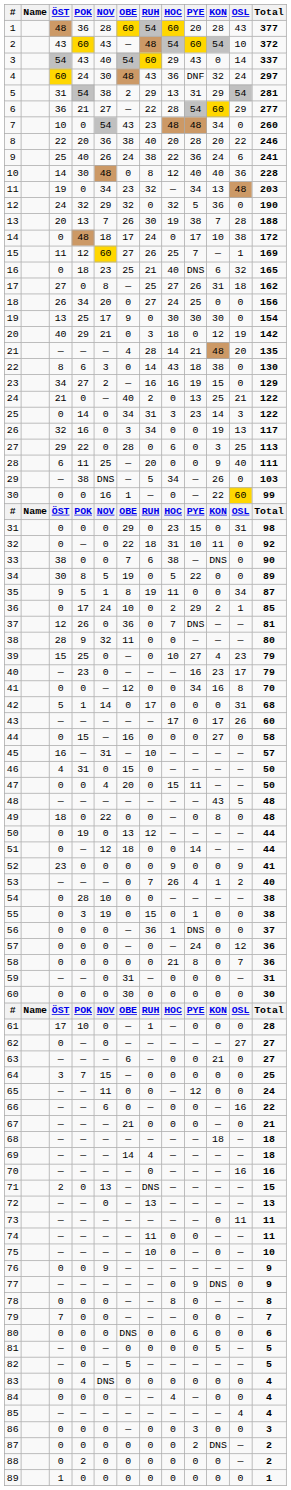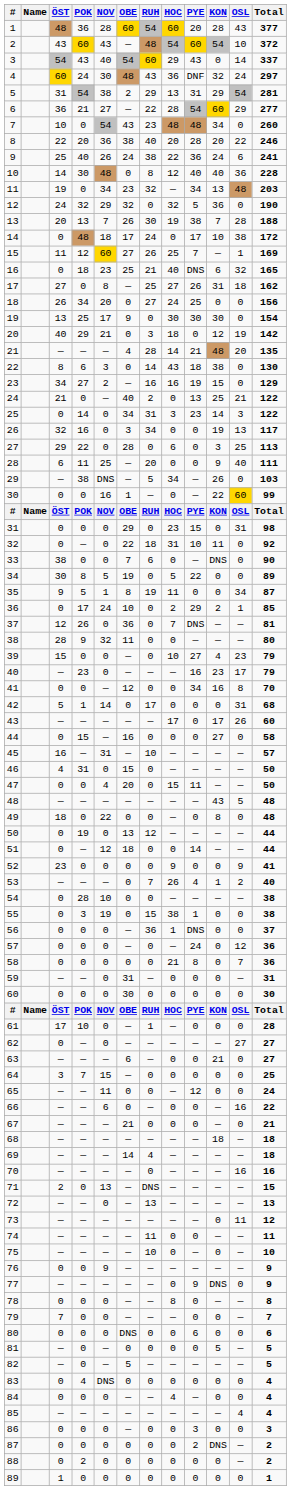 <table class="wikitable sortable" style="text-align:center;">
 <tr>
 <th>#</th>
 <th>Name</th>
 <th><a href='#'>ÖST</a></th>
 <th><a href='#'>POK</a></th>
 <th><a href='#'>NOV</a></th>
 <th><a href='#'>OBE</a></th>
 <th><a href='#'>RUH</a></th>
 <th><a href='#'>HOC</a></th>
 <th><a href='#'>PYE</a></th>
 <th><a href='#'>KON</a></th>
 <th><a href='#'>OSL</a></th>
 <th><strong>Total</strong> </th>
 </tr>
 <tr>
 <td>1</td>
 <td align="left"></td>
 <td bgcolor="CC9966">48</td>
 <td>36</td>
 <td>28</td>
 <td bgcolor="gold">60</td>
 <td bgcolor="silver">54</td>
 <td bgcolor="gold">60</td>
 <td>20</td>
 <td>28</td>
 <td>43</td>
 <td><strong>377</strong></td>
 </tr>
 <tr>
 <td>2</td>
 <td align="left"></td>
 <td>43</td>
 <td bgcolor="gold">60</td>
 <td>43</td>
 <td>—</td>
 <td bgcolor="CC9966">48</td>
 <td bgcolor="silver">54</td>
 <td bgcolor="gold">60</td>
 <td bgcolor="silver">54</td>
 <td>10</td>
 <td><strong>372</strong></td>
 </tr>
 <tr>
 <td>3</td>
 <td align="left"></td>
 <td bgcolor="silver">54</td>
 <td>43</td>
 <td>40</td>
 <td bgcolor="silver">54</td>
 <td bgcolor="gold">60</td>
 <td>29</td>
 <td>43</td>
 <td>0</td>
 <td>14</td>
 <td><strong>337</strong></td>
 </tr>
 <tr>
 <td>4</td>
 <td align="left"></td>
 <td bgcolor="gold">60</td>
 <td>24</td>
 <td>30</td>
 <td bgcolor="CC9966">48</td>
 <td>43</td>
 <td>36</td>
 <td>DNF</td>
 <td>32</td>
 <td>24</td>
 <td><strong>297</strong></td>
 </tr>
 <tr>
 <td>5</td>
 <td align="left"></td>
 <td>31</td>
 <td bgcolor="silver">54</td>
 <td>38</td>
 <td>2</td>
 <td>29</td>
 <td>13</td>
 <td>31</td>
 <td>29</td>
 <td bgcolor="silver">54</td>
 <td><strong>281</strong></td>
 </tr>
 <tr>
 <td>6</td>
 <td align="left"></td>
 <td>36</td>
 <td>21</td>
 <td>27</td>
 <td>—</td>
 <td>22</td>
 <td>28</td>
 <td bgcolor="silver">54</td>
 <td bgcolor="gold">60</td>
 <td>29</td>
 <td><strong>277</strong></td>
 </tr>
 <tr>
 <td>7</td>
 <td align="left"></td>
 <td>10</td>
 <td>0</td>
 <td bgcolor="silver">54</td>
 <td>43</td>
 <td>23</td>
 <td bgcolor="CC9966">48</td>
 <td bgcolor="CC9966">48</td>
 <td>34</td>
 <td>0</td>
 <td><strong>260</strong></td>
 </tr>
 <tr>
 <td>8</td>
 <td align="left"></td>
 <td>22</td>
 <td>20</td>
 <td>36</td>
 <td>38</td>
 <td>40</td>
 <td>20</td>
 <td>28</td>
 <td>20</td>
 <td>22</td>
 <td><strong>246</strong></td>
 </tr>
 <tr>
 <td>9</td>
 <td align="left"></td>
 <td>25</td>
 <td>40</td>
 <td>26</td>
 <td>24</td>
 <td>38</td>
 <td>22</td>
 <td>36</td>
 <td>24</td>
 <td>6</td>
 <td><strong>241</strong></td>
 </tr>
 <tr>
 <td>10</td>
 <td align="left"></td>
 <td>14</td>
 <td>30</td>
 <td bgcolor="CC9966">48</td>
 <td>0</td>
 <td>8</td>
 <td>12</td>
 <td>40</td>
 <td>40</td>
 <td>36</td>
 <td><strong>228</strong></td>
 </tr>
 <tr>
 <td>11</td>
 <td align="left"></td>
 <td>19</td>
 <td>0</td>
 <td>34</td>
 <td>23</td>
 <td>32</td>
 <td>—</td>
 <td>34</td>
 <td>13</td>
 <td bgcolor="CC9966">48</td>
 <td><strong>203</strong></td>
 </tr>
 <tr>
 <td>12</td>
 <td align="left"></td>
 <td>24</td>
 <td>32</td>
 <td>29</td>
 <td>32</td>
 <td>0</td>
 <td>32</td>
 <td>5</td>
 <td>36</td>
 <td>0</td>
 <td><strong>190</strong></td>
 </tr>
 <tr>
 <td>13</td>
 <td align="left"></td>
 <td>20</td>
 <td>13</td>
 <td>7</td>
 <td>26</td>
 <td>30</td>
 <td>19</td>
 <td>38</td>
 <td>7</td>
 <td>28</td>
 <td><strong>188</strong></td>
 </tr>
 <tr>
 <td>14</td>
 <td align="left"></td>
 <td>0</td>
 <td bgcolor="CC9966">48</td>
 <td>18</td>
 <td>17</td>
 <td>24</td>
 <td>0</td>
 <td>17</td>
 <td>10</td>
 <td>38</td>
 <td><strong>172</strong></td>
 </tr>
 <tr>
 <td>15</td>
 <td align="left"></td>
 <td>11</td>
 <td>12</td>
 <td bgcolor="gold">60</td>
 <td>27</td>
 <td>26</td>
 <td>25</td>
 <td>7</td>
 <td>—</td>
 <td>1</td>
 <td><strong>169</strong></td>
 </tr>
 <tr>
 <td>16</td>
 <td align="left"></td>
 <td>0</td>
 <td>18</td>
 <td>23</td>
 <td>25</td>
 <td>21</td>
 <td>40</td>
 <td>DNS</td>
 <td>6</td>
 <td>32</td>
 <td><strong>165</strong></td>
 </tr>
 <tr>
 <td>17</td>
 <td align="left"></td>
 <td>27</td>
 <td>0</td>
 <td>8</td>
 <td>—</td>
 <td>25</td>
 <td>27</td>
 <td>26</td>
 <td>31</td>
 <td>18</td>
 <td><strong>162</strong></td>
 </tr>
 <tr>
 <td>18</td>
 <td align="left"></td>
 <td>26</td>
 <td>34</td>
 <td>20</td>
 <td>0</td>
 <td>27</td>
 <td>24</td>
 <td>25</td>
 <td>0</td>
 <td>0</td>
 <td><strong>156</strong></td>
 </tr>
 <tr>
 <td>19</td>
 <td align="left"></td>
 <td>13</td>
 <td>25</td>
 <td>17</td>
 <td>9</td>
 <td>0</td>
 <td>30</td>
 <td>30</td>
 <td>30</td>
 <td>0</td>
 <td><strong>154</strong></td>
 </tr>
 <tr>
 <td>20</td>
 <td align="left"></td>
 <td>40</td>
 <td>29</td>
 <td>21</td>
 <td>0</td>
 <td>3</td>
 <td>18</td>
 <td>0</td>
 <td>12</td>
 <td>19</td>
 <td><strong>142</strong></td>
 </tr>
 <tr>
 <td>21</td>
 <td align="left"></td>
 <td>—</td>
 <td>—</td>
 <td>—</td>
 <td>4</td>
 <td>28</td>
 <td>14</td>
 <td>21</td>
 <td bgcolor="CC9966">48</td>
 <td>20</td>
 <td><strong>135</strong></td>
 </tr>
 <tr>
 <td>22</td>
 <td align="left"></td>
 <td>8</td>
 <td>6</td>
 <td>3</td>
 <td>0</td>
 <td>14</td>
 <td>43</td>
 <td>18</td>
 <td>38</td>
 <td>0</td>
 <td><strong>130</strong></td>
 </tr>
 <tr>
 <td>23</td>
 <td align="left"></td>
 <td>34</td>
 <td>27</td>
 <td>2</td>
 <td>—</td>
 <td>16</td>
 <td>16</td>
 <td>19</td>
 <td>15</td>
 <td>0</td>
 <td><strong>129</strong></td>
 </tr>
 <tr>
 <td>24</td>
 <td align="left"></td>
 <td>21</td>
 <td>0</td>
 <td>—</td>
 <td>40</td>
 <td>2</td>
 <td>0</td>
 <td>13</td>
 <td>25</td>
 <td>21</td>
 <td><strong>122</strong></td>
 </tr>
 <tr>
 <td>25</td>
 <td align="left"></td>
 <td>0</td>
 <td>14</td>
 <td>0</td>
 <td>34</td>
 <td>31</td>
 <td>3</td>
 <td>23</td>
 <td>14</td>
 <td>3</td>
 <td><strong>122</strong></td>
 </tr>
 <tr>
 <td>26</td>
 <td align="left"></td>
 <td>32</td>
 <td>16</td>
 <td>0</td>
 <td>3</td>
 <td>34</td>
 <td>0</td>
 <td>0</td>
 <td>19</td>
 <td>13</td>
 <td><strong>117</strong></td>
 </tr>
 <tr>
 <td>27</td>
 <td align="left"></td>
 <td>29</td>
 <td>22</td>
 <td>0</td>
 <td>28</td>
 <td>0</td>
 <td>6</td>
 <td>0</td>
 <td>3</td>
 <td>25</td>
 <td><strong>113</strong></td>
 </tr>
 <tr>
 <td>28</td>
 <td align="left"></td>
 <td>6</td>
 <td>11</td>
 <td>25</td>
 <td>—</td>
 <td>20</td>
 <td>0</td>
 <td>0</td>
 <td>9</td>
 <td>40</td>
 <td><strong>111</strong></td>
 </tr>
 <tr>
 <td>29</td>
 <td align="left"></td>
 <td>—</td>
 <td>38</td>
 <td>DNS</td>
 <td>—</td>
 <td>5</td>
 <td>34</td>
 <td>—</td>
 <td>26</td>
 <td>0</td>
 <td><strong>103</strong></td>
 </tr>
 <tr>
 <td>30</td>
 <td align="left"></td>
 <td>0</td>
 <td>0</td>
 <td>16</td>
 <td>1</td>
 <td>—</td>
 <td>0</td>
 <td>—</td>
 <td>22</td>
 <td bgcolor="gold">60</td>
 <td><strong>99</strong></td>
 </tr>
 <tr>
 <th>#</th>
 <th>Name</th>
 <th><a href='#'>ÖST</a></th>
 <th><a href='#'>POK</a></th>
 <th><a href='#'>NOV</a></th>
 <th><a href='#'>OBE</a></th>
 <th><a href='#'>RUH</a></th>
 <th><a href='#'>HOC</a></th>
 <th><a href='#'>PYE</a></th>
 <th><a href='#'>KON</a></th>
 <th><a href='#'>OSL</a></th>
 <th><strong>Total</strong></th>
 </tr>
 <tr>
 <td>31</td>
 <td align="left"></td>
 <td>0</td>
 <td>0</td>
 <td>0</td>
 <td>29</td>
 <td>0</td>
 <td>23</td>
 <td>15</td>
 <td>0</td>
 <td>31</td>
 <td><strong>98</strong></td>
 </tr>
 <tr>
 <td>32</td>
 <td align="left"></td>
 <td>0</td>
 <td>—</td>
 <td>0</td>
 <td>22</td>
 <td>18</td>
 <td>31</td>
 <td>10</td>
 <td>11</td>
 <td>0</td>
 <td><strong>92</strong></td>
 </tr>
 <tr>
 <td>33</td>
 <td align="left"></td>
 <td>38</td>
 <td>0</td>
 <td>0</td>
 <td>7</td>
 <td>6</td>
-<td>38</td>
+<td>0</td>
 <td>—</td>
 <td>DNS</td>
 <td>0</td>
 <td><strong>90</strong></td>
 </tr>
 <tr>
 <td>34</td>
 <td align="left"></td>
 <td>30</td>
 <td>8</td>
 <td>5</td>
 <td>19</td>
 <td>0</td>
 <td>5</td>
 <td>22</td>
 <td>0</td>
 <td>0</td>
 <td><strong>89</strong></td>
 </tr>
 <tr>
 <td>35</td>
 <td align="left"></td>
 <td>9</td>
 <td>5</td>
 <td>1</td>
 <td>8</td>
 <td>19</td>
 <td>11</td>
 <td>0</td>
 <td>0</td>
 <td>34</td>
 <td><strong>87</strong></td>
 </tr>
 <tr>
 <td>36</td>
 <td align="left"></td>
 <td>0</td>
 <td>17</td>
 <td>24</td>
 <td>10</td>
 <td>0</td>
 <td>2</td>
 <td>29</td>
 <td>2</td>
 <td>1</td>
 <td><strong>85</strong></td>
 </tr>
 <tr>
 <td>37</td>
 <td align="left"></td>
 <td>12</td>
 <td>26</td>
 <td>0</td>
 <td>36</td>
 <td>0</td>
 <td>7</td>
 <td>DNS</td>
 <td>—</td>
 <td>—</td>
 <td><strong>81</strong></td>
 </tr>
 <tr>
 <td>38</td>
 <td align="left"></td>
 <td>28</td>
 <td>9</td>
 <td>32</td>
 <td>11</td>
 <td>0</td>
 <td>0</td>
 <td>—</td>
 <td>—</td>
 <td>—</td>
 <td><strong>80</strong></td>
 </tr>
 <tr>
 <td>39</td>
 <td align="left"></td>
 <td>15</td>
-<td>25</td>
+<td>0</td>
 <td>0</td>
 <td>—</td>
 <td>0</td>
 <td>10</td>
 <td>27</td>
 <td>4</td>
 <td>23</td>
 <td><strong>79</strong></td>
 </tr>
 <tr>
 <td>40</td>
 <td align="left"></td>
 <td>—</td>
 <td>23</td>
 <td>0</td>
 <td>—</td>
 <td>—</td>
 <td>—</td>
 <td>16</td>
 <td>23</td>
 <td>17</td>
 <td><strong>79</strong></td>
 </tr>
 <tr>
 <td>41</td>
 <td align="left"></td>
 <td>0</td>
 <td>0</td>
 <td>—</td>
 <td>12</td>
 <td>0</td>
 <td>0</td>
 <td>34</td>
 <td>16</td>
 <td>8</td>
 <td><strong>70</strong></td>
 </tr>
 <tr>
 <td>42</td>
 <td align="left"></td>
 <td>5</td>
 <td>1</td>
 <td>14</td>
 <td>0</td>
 <td>17</td>
 <td>0</td>
 <td>0</td>
 <td>0</td>
 <td>31</td>
 <td><strong>68</strong></td>
 </tr>
 <tr>
 <td>43</td>
 <td align="left"></td>
 <td>—</td>
 <td>—</td>
 <td>—</td>
 <td>—</td>
 <td>—</td>
 <td>17</td>
 <td>0</td>
 <td>17</td>
 <td>26</td>
 <td><strong>60</strong></td>
 </tr>
 <tr>
 <td>44</td>
 <td align="left"></td>
 <td>0</td>
 <td>15</td>
 <td>—</td>
 <td>16</td>
 <td>0</td>
 <td>0</td>
 <td>0</td>
 <td>27</td>
 <td>0</td>
 <td><strong>58</strong></td>
 </tr>
 <tr>
 <td>45</td>
 <td align="left"></td>
 <td>16</td>
 <td>—</td>
 <td>31</td>
 <td>—</td>
 <td>10</td>
 <td>—</td>
 <td>—</td>
 <td>—</td>
 <td>—</td>
 <td><strong>57</strong></td>
 </tr>
 <tr>
 <td>46</td>
 <td align="left"></td>
 <td>4</td>
 <td>31</td>
 <td>0</td>
 <td>15</td>
 <td>0</td>
 <td>—</td>
 <td>—</td>
 <td>—</td>
 <td>—</td>
 <td><strong>50</strong></td>
 </tr>
 <tr>
 <td>47</td>
 <td align="left"></td>
 <td>0</td>
 <td>0</td>
 <td>4</td>
 <td>20</td>
 <td>0</td>
 <td>15</td>
 <td>11</td>
 <td>—</td>
 <td>—</td>
 <td><strong>50</strong></td>
 </tr>
 <tr>
 <td>48</td>
 <td align="left"></td>
 <td>—</td>
 <td>—</td>
 <td>—</td>
 <td>—</td>
 <td>—</td>
 <td>—</td>
 <td>—</td>
 <td>43</td>
 <td>5</td>
 <td><strong>48</strong></td>
 </tr>
 <tr>
 <td>49</td>
 <td align="left"></td>
 <td>18</td>
 <td>0</td>
 <td>22</td>
 <td>0</td>
 <td>0</td>
 <td>—</td>
 <td>0</td>
 <td>8</td>
 <td>0</td>
 <td><strong>48</strong></td>
 </tr>
 <tr>
 <td>50</td>
 <td align="left"></td>
 <td>0</td>
 <td>19</td>
 <td>0</td>
 <td>13</td>
 <td>12</td>
 <td>—</td>
 <td>—</td>
 <td>—</td>
 <td>—</td>
 <td><strong>44</strong></td>
 </tr>
 <tr>
 <td>51</td>
 <td align="left"></td>
 <td>0</td>
 <td>—</td>
 <td>12</td>
 <td>18</td>
 <td>0</td>
 <td>0</td>
 <td>14</td>
 <td>—</td>
 <td>—</td>
 <td><strong>44</strong></td>
 </tr>
 <tr>
 <td>52</td>
 <td align="left"></td>
 <td>23</td>
 <td>0</td>
 <td>0</td>
 <td>0</td>
 <td>0</td>
 <td>9</td>
 <td>0</td>
 <td>0</td>
 <td>9</td>
 <td><strong>41</strong></td>
 </tr>
 <tr>
 <td>53</td>
 <td align="left"></td>
 <td>—</td>
 <td>—</td>
 <td>—</td>
 <td>0</td>
 <td>7</td>
 <td>26</td>
 <td>4</td>
 <td>1</td>
 <td>2</td>
 <td><strong>40</strong></td>
 </tr>
 <tr>
 <td>54</td>
 <td align="left"></td>
 <td>0</td>
 <td>28</td>
 <td>10</td>
 <td>0</td>
 <td>0</td>
 <td>—</td>
 <td>—</td>
 <td>—</td>
 <td>—</td>
 <td><strong>38</strong></td>
 </tr>
 <tr>
 <td>55</td>
 <td align="left"></td>
 <td>0</td>
 <td>3</td>
 <td>19</td>
 <td>0</td>
 <td>15</td>
-<td>0</td>
+<td>38</td>
 <td>1</td>
 <td>0</td>
 <td>0</td>
 <td><strong>38</strong></td>
 </tr>
 <tr>
 <td>56</td>
 <td align="left"></td>
 <td>0</td>
 <td>0</td>
 <td>0</td>
 <td>—</td>
 <td>36</td>
 <td>1</td>
 <td>DNS</td>
 <td>0</td>
 <td>0</td>
 <td><strong>37</strong></td>
 </tr>
 <tr>
 <td>57</td>
 <td align="left"></td>
 <td>0</td>
 <td>0</td>
 <td>0</td>
 <td>—</td>
 <td>0</td>
 <td>—</td>
 <td>24</td>
 <td>0</td>
 <td>12</td>
 <td><strong>36</strong></td>
 </tr>
 <tr>
 <td>58</td>
 <td align="left"></td>
 <td>0</td>
 <td>0</td>
 <td>0</td>
 <td>0</td>
 <td>0</td>
 <td>21</td>
 <td>8</td>
 <td>0</td>
 <td>7</td>
 <td><strong>36</strong></td>
 </tr>
 <tr>
 <td>59</td>
 <td align="left"></td>
 <td>—</td>
 <td>—</td>
 <td>0</td>
 <td>31</td>
 <td>—</td>
 <td>0</td>
 <td>0</td>
 <td>0</td>
 <td>—</td>
 <td><strong>31</strong></td>
 </tr>
 <tr>
 <td>60</td>
 <td align="left"></td>
 <td>0</td>
 <td>0</td>
 <td>0</td>
 <td>30</td>
 <td>0</td>
 <td>0</td>
 <td>0</td>
 <td>0</td>
 <td>0</td>
 <td><strong>30</strong></td>
 </tr>
 <tr>
 <th>#</th>
 <th>Name</th>
 <th><a href='#'>ÖST</a></th>
 <th><a href='#'>POK</a></th>
 <th><a href='#'>NOV</a></th>
 <th><a href='#'>OBE</a></th>
 <th><a href='#'>RUH</a></th>
 <th><a href='#'>HOC</a></th>
 <th><a href='#'>PYE</a></th>
 <th><a href='#'>KON</a></th>
 <th><a href='#'>OSL</a></th>
 <th><strong>Total</strong></th>
 </tr>
 <tr>
 <td>61</td>
 <td align="left"></td>
 <td>17</td>
 <td>10</td>
 <td>0</td>
 <td>—</td>
 <td>1</td>
 <td>—</td>
 <td>0</td>
 <td>0</td>
 <td>0</td>
 <td><strong>28</strong></td>
 </tr>
 <tr>
 <td>62</td>
 <td align="left"></td>
 <td>0</td>
 <td>—</td>
 <td>0</td>
 <td>—</td>
 <td>—</td>
 <td>—</td>
 <td>—</td>
 <td>—</td>
 <td>27</td>
 <td><strong>27</strong></td>
 </tr>
 <tr>
 <td>63</td>
 <td align="left"></td>
 <td>—</td>
 <td>—</td>
 <td>—</td>
 <td>6</td>
 <td>—</td>
 <td>0</td>
 <td>0</td>
 <td>21</td>
 <td>0</td>
 <td><strong>27</strong></td>
 </tr>
 <tr>
 <td>64</td>
 <td align="left"></td>
 <td>3</td>
 <td>7</td>
 <td>15</td>
 <td>—</td>
 <td>0</td>
 <td>0</td>
 <td>0</td>
 <td>0</td>
 <td>0</td>
 <td><strong>25</strong></td>
 </tr>
 <tr>
 <td>65</td>
 <td align="left"></td>
 <td>—</td>
 <td>—</td>
 <td>11</td>
 <td>0</td>
 <td>0</td>
 <td>—</td>
 <td>12</td>
 <td>0</td>
 <td>0</td>
 <td><strong>24</strong></td>
 </tr>
 <tr>
 <td>66</td>
 <td align="left"></td>
 <td>—</td>
 <td>—</td>
 <td>6</td>
 <td>0</td>
 <td>—</td>
 <td>0</td>
 <td>0</td>
 <td>—</td>
 <td>16</td>
 <td><strong>22</strong></td>
 </tr>
 <tr>
 <td>67</td>
 <td align="left"></td>
 <td>—</td>
 <td>—</td>
 <td>—</td>
 <td>21</td>
 <td>0</td>
 <td>0</td>
 <td>0</td>
 <td>—</td>
 <td>0</td>
 <td><strong>21</strong></td>
 </tr>
 <tr>
 <td>68</td>
 <td align="left"></td>
 <td>—</td>
 <td>—</td>
 <td>—</td>
 <td>—</td>
 <td>—</td>
 <td>—</td>
 <td>—</td>
 <td>18</td>
 <td>—</td>
 <td><strong>18</strong></td>
 </tr>
 <tr>
 <td>69</td>
 <td align="left"></td>
 <td>—</td>
 <td>—</td>
 <td>—</td>
 <td>14</td>
 <td>4</td>
 <td>—</td>
 <td>—</td>
 <td>—</td>
 <td>—</td>
 <td><strong>18</strong></td>
 </tr>
 <tr>
 <td>70</td>
 <td align="left"></td>
 <td>—</td>
 <td>—</td>
 <td>—</td>
 <td>—</td>
 <td>0</td>
 <td>—</td>
 <td>—</td>
 <td>—</td>
 <td>16</td>
 <td><strong>16</strong></td>
 </tr>
 <tr>
 <td>71</td>
 <td align="left"></td>
 <td>2</td>
 <td>0</td>
 <td>13</td>
 <td>—</td>
 <td>DNS</td>
 <td>—</td>
 <td>—</td>
 <td>—</td>
 <td>—</td>
 <td><strong>15</strong></td>
 </tr>
 <tr>
 <td>72</td>
 <td align="left"></td>
 <td>—</td>
 <td>—</td>
 <td>0</td>
 <td>—</td>
 <td>13</td>
 <td>—</td>
 <td>—</td>
 <td>—</td>
 <td>—</td>
 <td><strong>13</strong></td>
 </tr>
 <tr>
 <td>73</td>
 <td align="left"></td>
 <td>—</td>
 <td>—</td>
 <td>—</td>
 <td>—</td>
 <td>—</td>
 <td>—</td>
 <td>—</td>
 <td>0</td>
 <td>11</td>
-<td><strong>11</strong></td>
+<td><strong>12</strong></td>
 </tr>
 <tr>
 <td>74</td>
 <td align="left"></td>
 <td>—</td>
 <td>—</td>
 <td>—</td>
 <td>—</td>
 <td>11</td>
 <td>0</td>
 <td>0</td>
 <td>—</td>
 <td>—</td>
 <td><strong>11</strong></td>
 </tr>
 <tr>
 <td>75</td>
 <td align="left"></td>
 <td>—</td>
 <td>—</td>
 <td>—</td>
 <td>—</td>
 <td>10</td>
 <td>0</td>
 <td>—</td>
 <td>0</td>
 <td>—</td>
 <td><strong>10</strong></td>
 </tr>
 <tr>
 <td>76</td>
 <td align="left"></td>
 <td>0</td>
 <td>0</td>
 <td>9</td>
 <td>—</td>
 <td>—</td>
 <td>—</td>
 <td>—</td>
 <td>—</td>
 <td>—</td>
 <td><strong>9</strong></td>
 </tr>
 <tr>
 <td>77</td>
 <td align="left"></td>
 <td>—</td>
 <td>—</td>
 <td>—</td>
 <td>—</td>
 <td>—</td>
 <td>0</td>
 <td>9</td>
 <td>DNS</td>
 <td>0</td>
 <td><strong>9</strong></td>
 </tr>
 <tr>
 <td>78</td>
 <td align="left"></td>
 <td>0</td>
 <td>0</td>
 <td>0</td>
 <td>—</td>
 <td>—</td>
 <td>8</td>
 <td>0</td>
 <td>—</td>
 <td>—</td>
 <td><strong>8</strong></td>
 </tr>
 <tr>
 <td>79</td>
 <td align="left"></td>
 <td>7</td>
 <td>0</td>
 <td>0</td>
 <td>—</td>
 <td>—</td>
 <td>—</td>
 <td>0</td>
 <td>0</td>
 <td>—</td>
 <td><strong>7</strong></td>
 </tr>
 <tr>
 <td>80</td>
 <td align="left"></td>
 <td>0</td>
 <td>0</td>
 <td>0</td>
 <td>DNS</td>
 <td>0</td>
 <td>0</td>
 <td>6</td>
 <td>0</td>
 <td>0</td>
 <td><strong>6</strong></td>
 </tr>
 <tr>
 <td>81</td>
 <td align="left"></td>
 <td>—</td>
 <td>0</td>
 <td>—</td>
 <td>0</td>
 <td>0</td>
 <td>0</td>
 <td>0</td>
 <td>5</td>
 <td>—</td>
 <td><strong>5</strong></td>
 </tr>
 <tr>
 <td>82</td>
 <td align="left"></td>
 <td>—</td>
 <td>0</td>
 <td>—</td>
 <td>5</td>
 <td>—</td>
 <td>—</td>
 <td>—</td>
 <td>—</td>
 <td>—</td>
 <td><strong>5</strong></td>
 </tr>
 <tr>
 <td>83</td>
 <td align="left"></td>
 <td>0</td>
 <td>4</td>
 <td>DNS</td>
 <td>0</td>
 <td>0</td>
 <td>0</td>
 <td>0</td>
 <td>0</td>
 <td>0</td>
 <td><strong>4</strong></td>
 </tr>
 <tr>
 <td>84</td>
 <td align="left"></td>
 <td>0</td>
 <td>0</td>
 <td>0</td>
 <td>—</td>
 <td>—</td>
 <td>4</td>
 <td>—</td>
 <td>0</td>
 <td>0</td>
 <td><strong>4</strong></td>
 </tr>
 <tr>
 <td>85</td>
 <td align="left"></td>
 <td>—</td>
 <td>—</td>
 <td>—</td>
 <td>—</td>
 <td>—</td>
 <td>—</td>
 <td>—</td>
 <td>—</td>
 <td>4</td>
 <td><strong>4</strong></td>
 </tr>
 <tr>
 <td>86</td>
 <td align="left"></td>
 <td>0</td>
 <td>0</td>
 <td>0</td>
 <td>—</td>
 <td>0</td>
 <td>0</td>
 <td>3</td>
 <td>0</td>
 <td>0</td>
 <td><strong>3</strong></td>
 </tr>
 <tr>
 <td>87</td>
 <td align="left"></td>
 <td>0</td>
 <td>0</td>
 <td>0</td>
 <td>0</td>
 <td>0</td>
 <td>0</td>
 <td>2</td>
 <td>DNS</td>
 <td>—</td>
 <td><strong>2</strong></td>
 </tr>
 <tr>
 <td>88</td>
 <td align="left"></td>
 <td>0</td>
 <td>2</td>
 <td>0</td>
 <td>0</td>
 <td>0</td>
 <td>0</td>
 <td>0</td>
 <td>0</td>
 <td>—</td>
 <td><strong>2</strong></td>
 </tr>
 <tr>
 <td>89</td>
 <td align="left"></td>
 <td>1</td>
 <td>0</td>
 <td>0</td>
 <td>0</td>
 <td>0</td>
 <td>0</td>
 <td>0</td>
 <td>0</td>
 <td>0</td>
 <td><strong>1</strong></td>
 </tr>
 </table>
